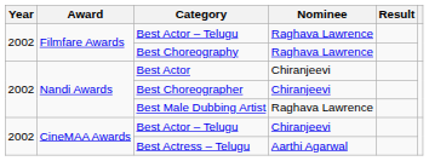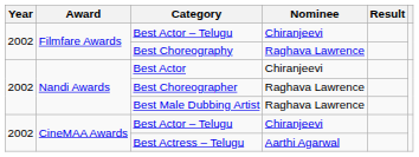 <table class="wikitable sortable">
 <tr>
 <th>Year</th>
 <th>Award</th>
 <th>Category</th>
 <th>Nominee</th>
 <th>Result</th>
 <th></th>
 </tr>
 <tr>
 <td rowspan="2">2002</td>
 <td rowspan="2"><a href='#'>Filmfare Awards</a></td>
 <td><a href='#'>Best Actor – Telugu</a></td>
-<td><a href='#'>Raghava Lawrence</a></td>
+<td><a href='#'>Chiranjeevi</a></td>
 <td></td>
 <td rowspan="2"></td>
 </tr>
 <tr>
 <td><a href='#'>Best Choreography</a></td>
 <td><a href='#'>Raghava Lawrence</a></td>
 <td></td>
 </tr>
 <tr>
 <td rowspan="3">2002</td>
 <td rowspan="3"><a href='#'>Nandi Awards</a></td>
 <td><a href='#'>Best Actor</a></td>
 <td>Chiranjeevi</td>
 <td></td>
 <td rowspan="3"></td>
 </tr>
 <tr>
 <td><a href='#'>Best Choreographer</a></td>
-<td><a href='#'>Chiranjeevi</a></td>
+<td>Raghava Lawrence</td>
 <td></td>
 </tr>
 <tr>
 <td><a href='#'>Best Male Dubbing Artist</a></td>
 <td>Raghava Lawrence</td>
 <td></td>
 </tr>
 <tr>
 <td rowspan="2">2002</td>
 <td rowspan="2"><a href='#'>CineMAA Awards</a></td>
 <td><a href='#'>Best Actor – Telugu</a></td>
 <td><a href='#'>Chiranjeevi</a></td>
 <td></td>
 <td rowspan="2"></td>
 </tr>
 <tr>
 <td><a href='#'>Best Actress – Telugu</a></td>
 <td><a href='#'>Aarthi Agarwal</a></td>
 <td></td>
 </tr>
 </table>
